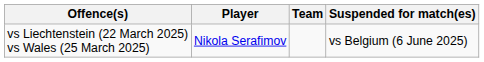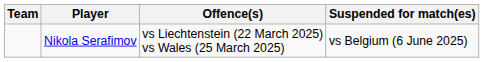 <table class="wikitable" style="font-size:90%">
 <tr>
+<th>Team</th>
+<th>Player</th>
 <th>Offence(s)</th>
-<th>Player</th>
-<th>Team</th>
 <th>Suspended for match(es)</th>
 </tr>
 <tr>
+<td></td>
+<td><a href='#'>Nikola Serafimov</a></td>
 <td> vs Liechtenstein (22 March 2025)<br> vs Wales (25 March 2025)</td>
-<td><a href='#'>Nikola Serafimov</a></td>
-<td></td>
 <td>vs Belgium (6 June 2025)</td>
 </tr>
 </table>
